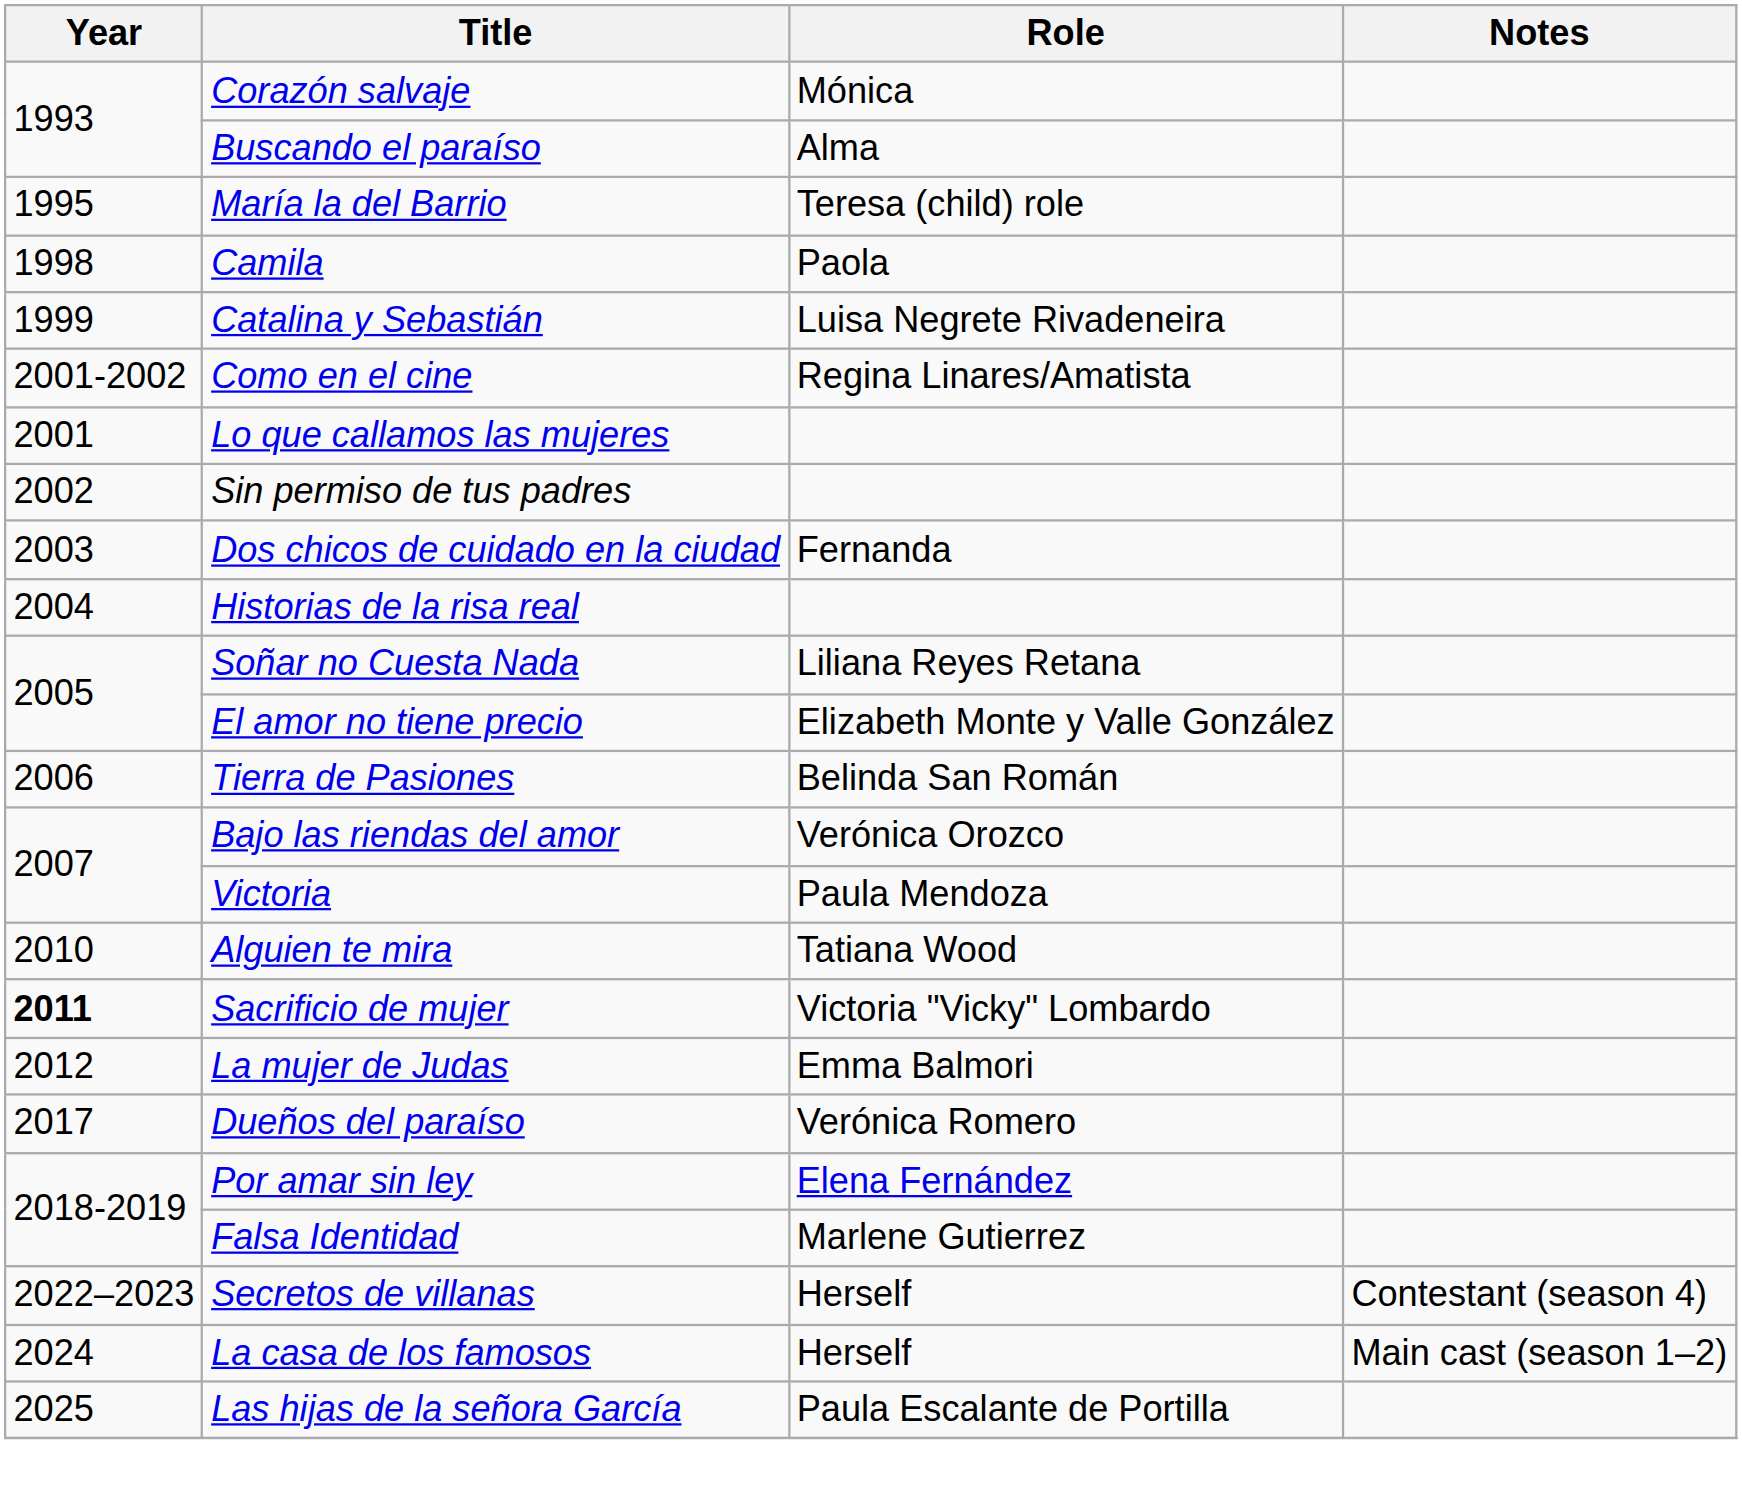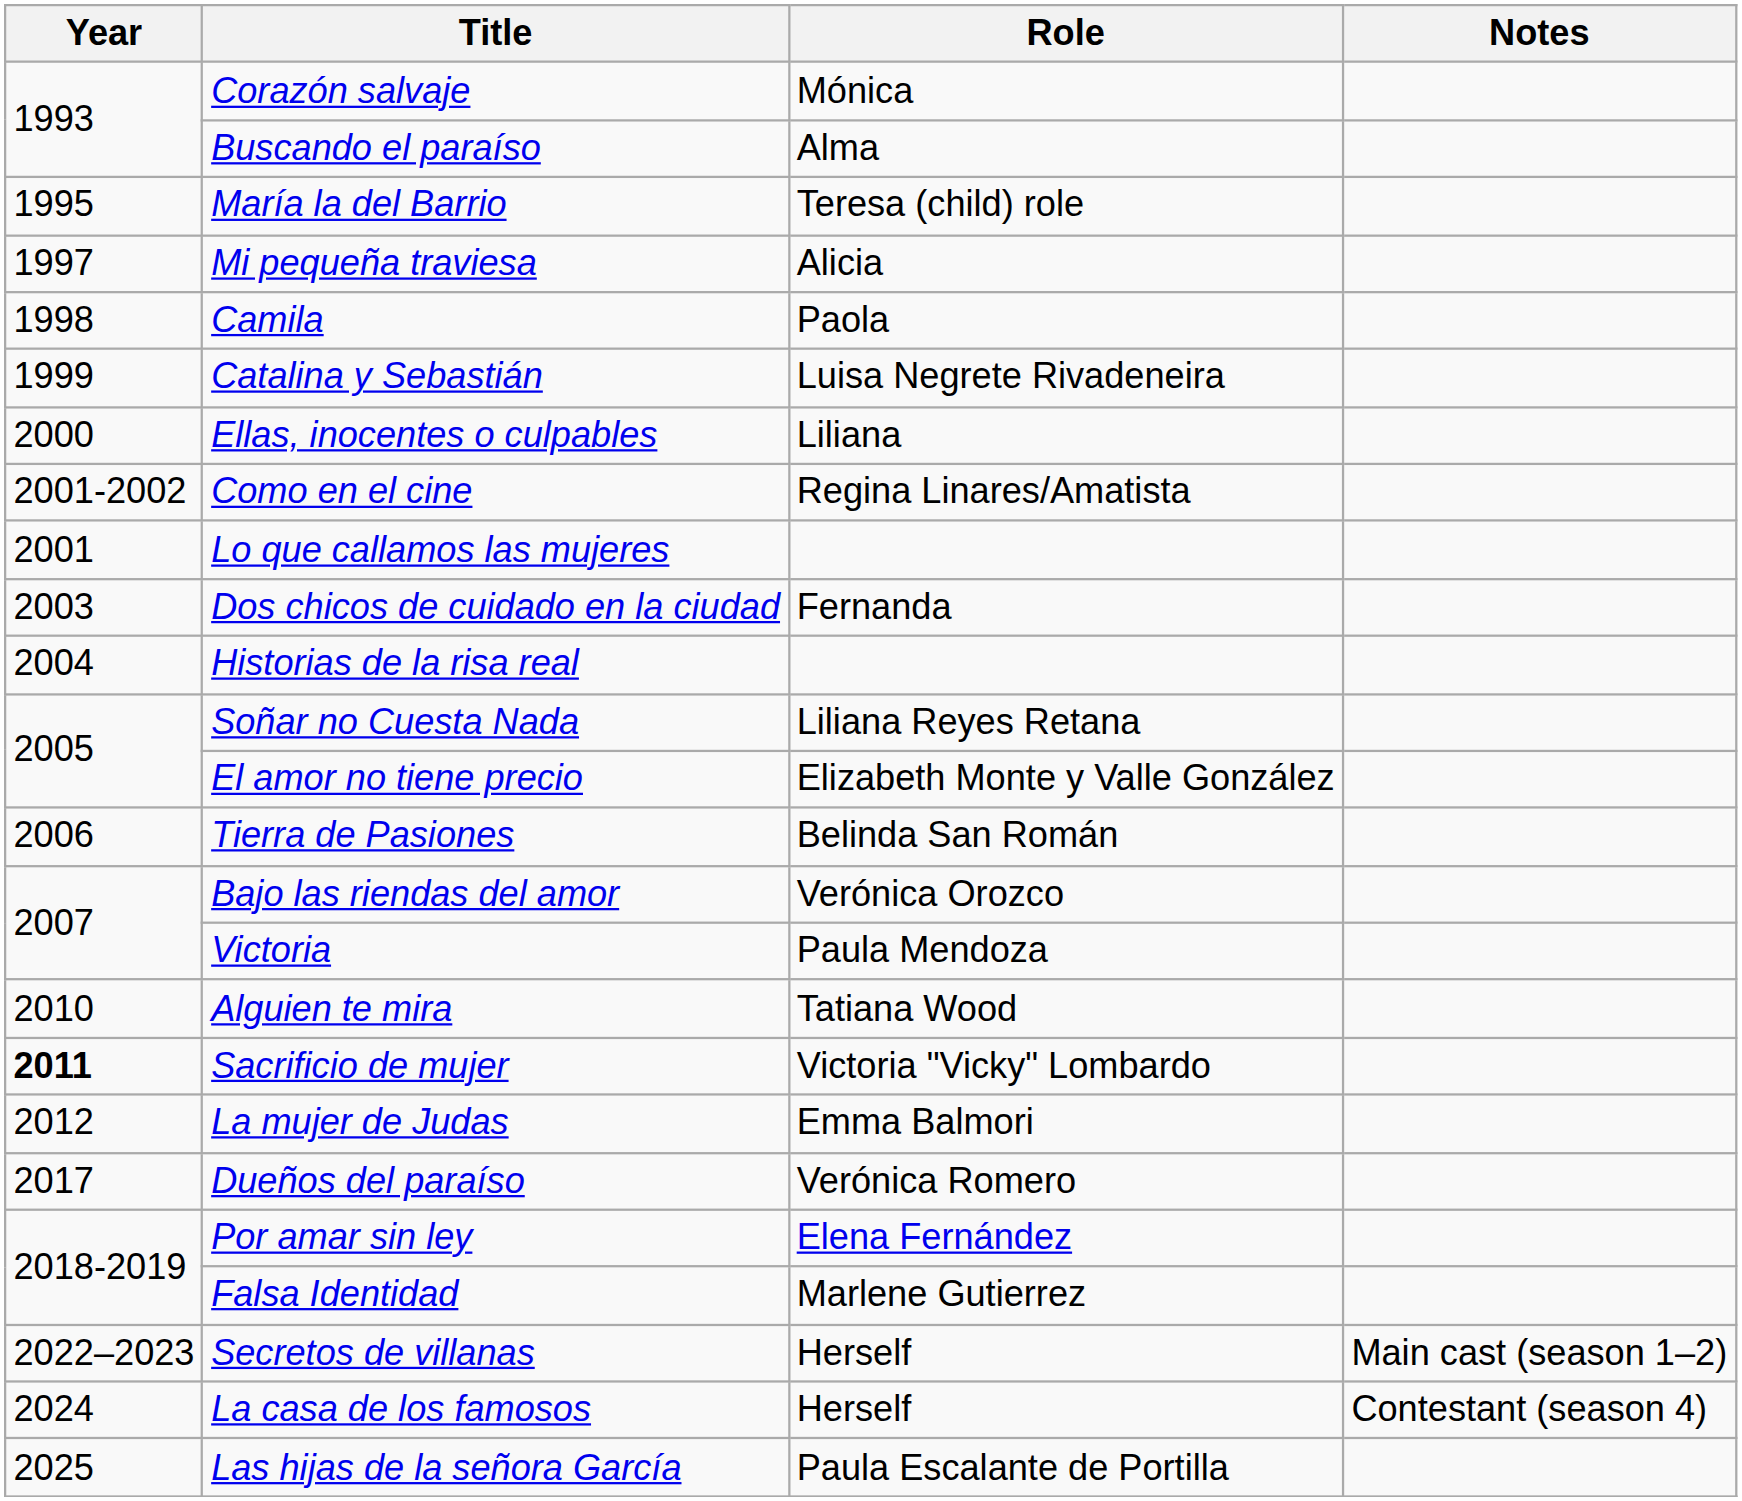 <table class="wikitable sortable">
 <tr>
 <th>Year</th>
 <th>Title</th>
 <th>Role</th>
 <th>Notes</th>
 </tr>
 <tr>
 <td rowspan="2">1993</td>
 <td><em><a href='#'>Corazón salvaje</a></em></td>
 <td>Mónica</td>
 <td></td>
 </tr>
 <tr>
 <td><em><a href='#'>Buscando el paraíso</a></em></td>
 <td>Alma</td>
 <td></td>
 </tr>
 <tr>
 <td>1995</td>
 <td><em><a href='#'>María la del Barrio</a></em></td>
 <td>Teresa (child) role</td>
 <td></td>
 </tr>
 <tr>
+<td>1997</td>
+<td><em><a href='#'>Mi pequeña traviesa</a></em></td>
+<td>Alicia</td>
+<td></td>
+</tr>
+<tr>
 <td>1998</td>
 <td><em><a href='#'>Camila</a></em></td>
 <td>Paola</td>
 <td></td>
 </tr>
 <tr>
 <td>1999</td>
 <td><em><a href='#'>Catalina y Sebastián</a></em></td>
 <td>Luisa Negrete Rivadeneira</td>
 <td></td>
 </tr>
 <tr>
+<td>2000</td>
+<td><em><a href='#'>Ellas, inocentes o culpables</a></em></td>
+<td>Liliana</td>
+<td></td>
+</tr>
+<tr>
 <td>2001-2002</td>
 <td><em><a href='#'>Como en el cine</a></em></td>
 <td>Regina Linares/Amatista</td>
 <td></td>
 </tr>
 <tr>
 <td>2001</td>
 <td><em><a href='#'>Lo que callamos las mujeres</a></em></td>
-<td></td>
-<td></td>
-</tr>
-<tr>
-<td>2002</td>
-<td><em>Sin permiso de tus padres</em></td>
 <td></td>
 <td></td>
 </tr>
 <tr>
 <td>2003</td>
 <td><em><a href='#'>Dos chicos de cuidado en la ciudad</a></em></td>
 <td>Fernanda</td>
 <td></td>
 </tr>
 <tr>
 <td>2004</td>
 <td><em><a href='#'>Historias de la risa real</a></em></td>
 <td></td>
 <td></td>
 </tr>
 <tr>
 <td rowspan="2">2005</td>
 <td><em><a href='#'>Soñar no Cuesta Nada</a></em></td>
 <td>Liliana Reyes Retana</td>
 <td></td>
 </tr>
 <tr>
 <td><em><a href='#'>El amor no tiene precio</a></em></td>
 <td>Elizabeth Monte y Valle González</td>
 <td></td>
 </tr>
 <tr>
 <td>2006</td>
 <td><em><a href='#'>Tierra de Pasiones</a></em></td>
 <td>Belinda San Román</td>
 <td></td>
 </tr>
 <tr>
 <td rowspan="2">2007</td>
 <td><em><a href='#'>Bajo las riendas del amor</a></em></td>
 <td>Verónica Orozco</td>
 <td></td>
 </tr>
 <tr>
 <td><em><a href='#'>Victoria</a></em></td>
 <td>Paula Mendoza</td>
 <td></td>
 </tr>
 <tr>
 <td>2010</td>
 <td><em><a href='#'>Alguien te mira</a></em></td>
 <td>Tatiana Wood</td>
 <td></td>
 </tr>
 <tr>
 <td><strong>2011</strong></td>
 <td><em><a href='#'>Sacrificio de mujer</a></em></td>
 <td>Victoria "Vicky" Lombardo</td>
 <td></td>
 </tr>
 <tr>
 <td>2012</td>
 <td><em><a href='#'>La mujer de Judas</a></em></td>
 <td>Emma Balmori</td>
 <td></td>
 </tr>
 <tr>
 <td>2017</td>
 <td><em><a href='#'>Dueños del paraíso</a></em></td>
 <td>Verónica Romero</td>
 <td></td>
 </tr>
 <tr>
 <td rowspan="2">2018-2019</td>
 <td><em><a href='#'>Por amar sin ley</a></em></td>
 <td><a href='#'>Elena Fernández</a></td>
 <td></td>
 </tr>
 <tr>
 <td><em><a href='#'>Falsa Identidad</a></em></td>
 <td>Marlene Gutierrez</td>
 <td></td>
 </tr>
 <tr>
 <td>2022–2023</td>
 <td><em><a href='#'>Secretos de villanas</a></em></td>
 <td>Herself</td>
-<td>Contestant (season 4)</td>
+<td>Main cast (season 1–2)</td>
 </tr>
 <tr>
 <td>2024</td>
 <td><em><a href='#'>La casa de los famosos</a></em></td>
 <td>Herself</td>
-<td>Main cast (season 1–2)</td>
+<td>Contestant (season 4)</td>
 </tr>
 <tr>
 <td>2025</td>
 <td><em><a href='#'>Las hijas de la señora García</a></em></td>
 <td>Paula Escalante de Portilla</td>
 <td></td>
 </tr>
 <tr>
 </tr>
 </table>
